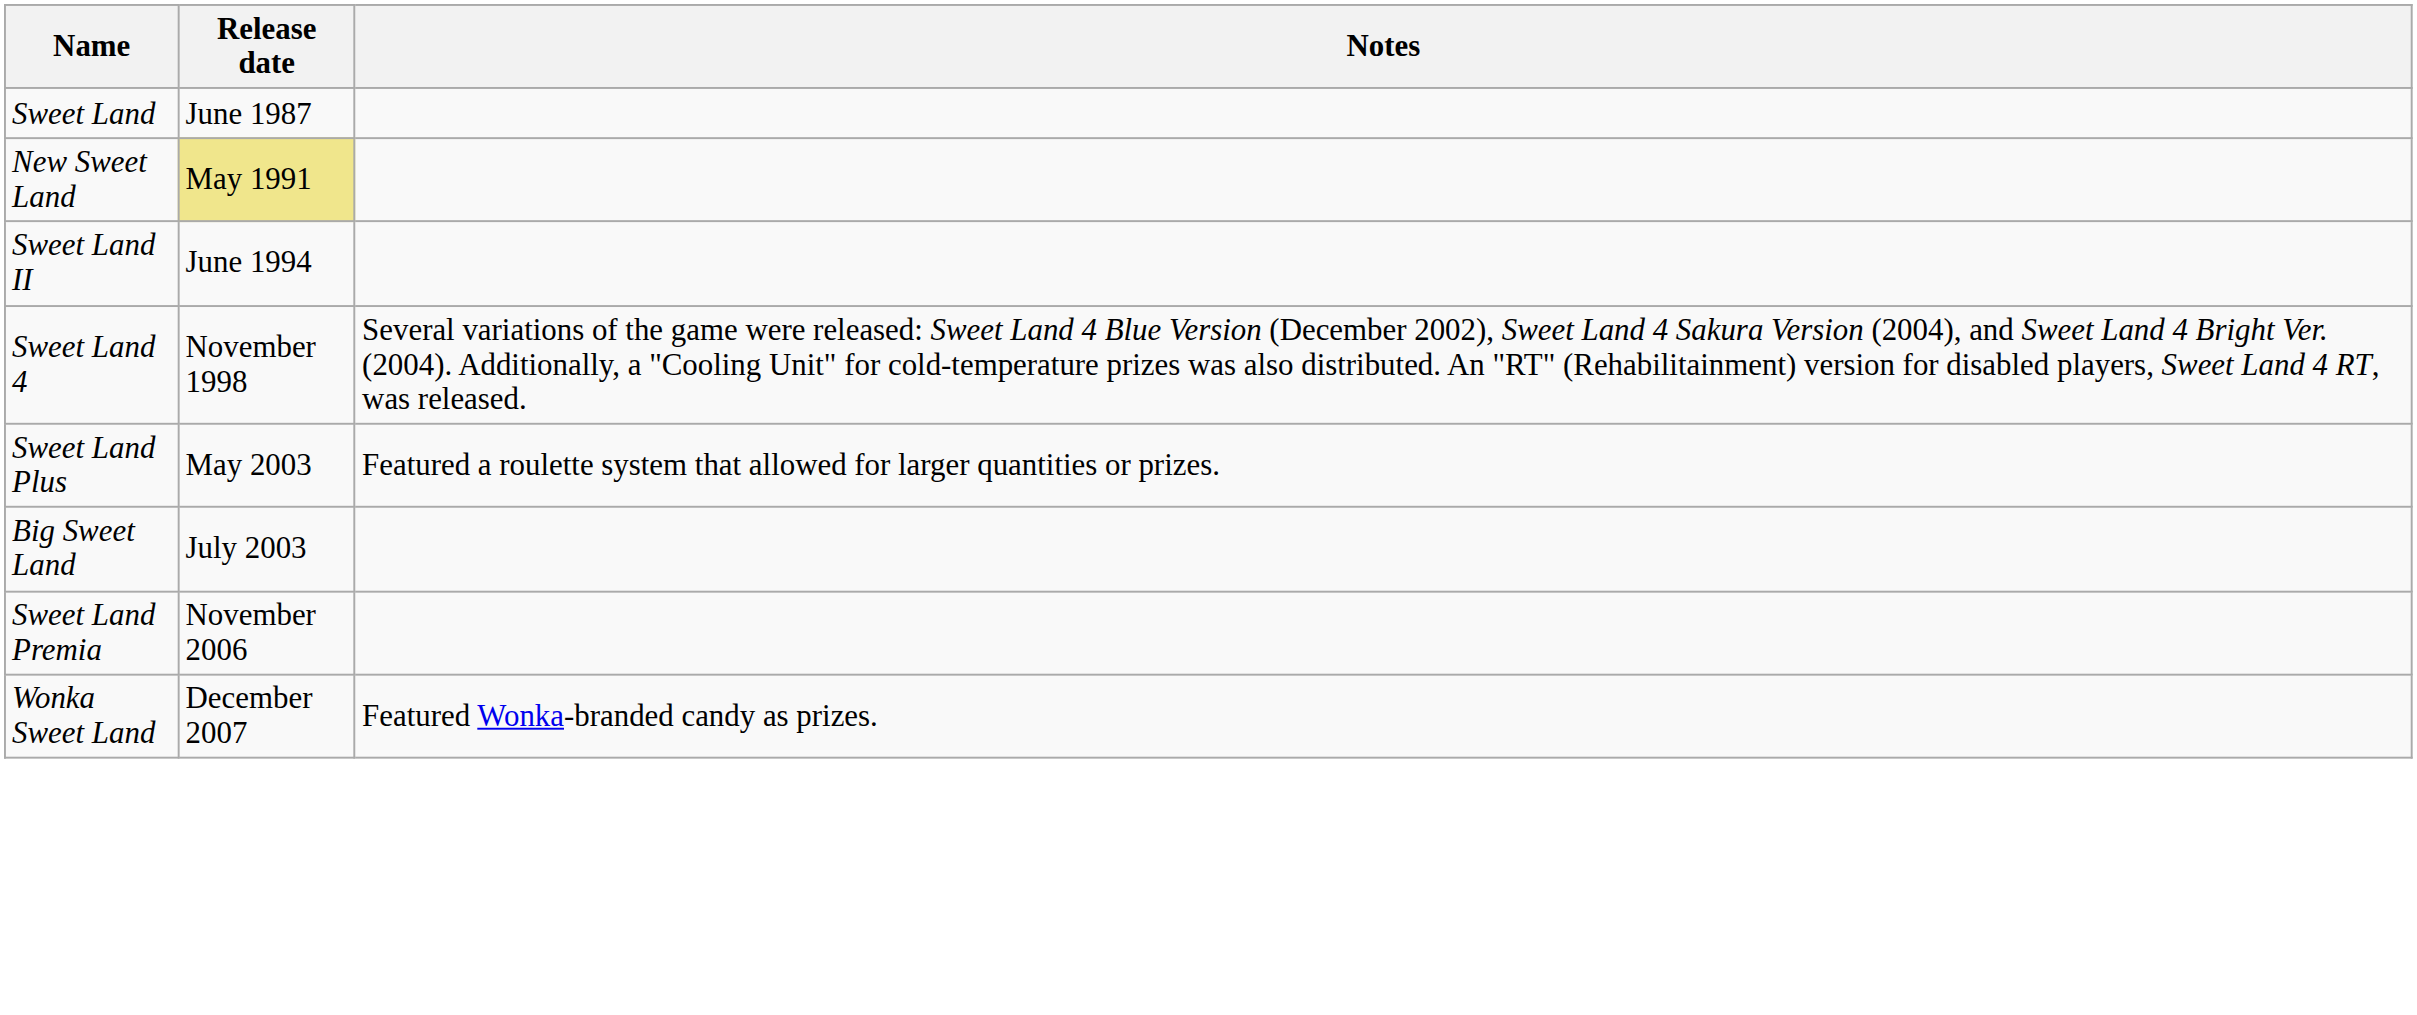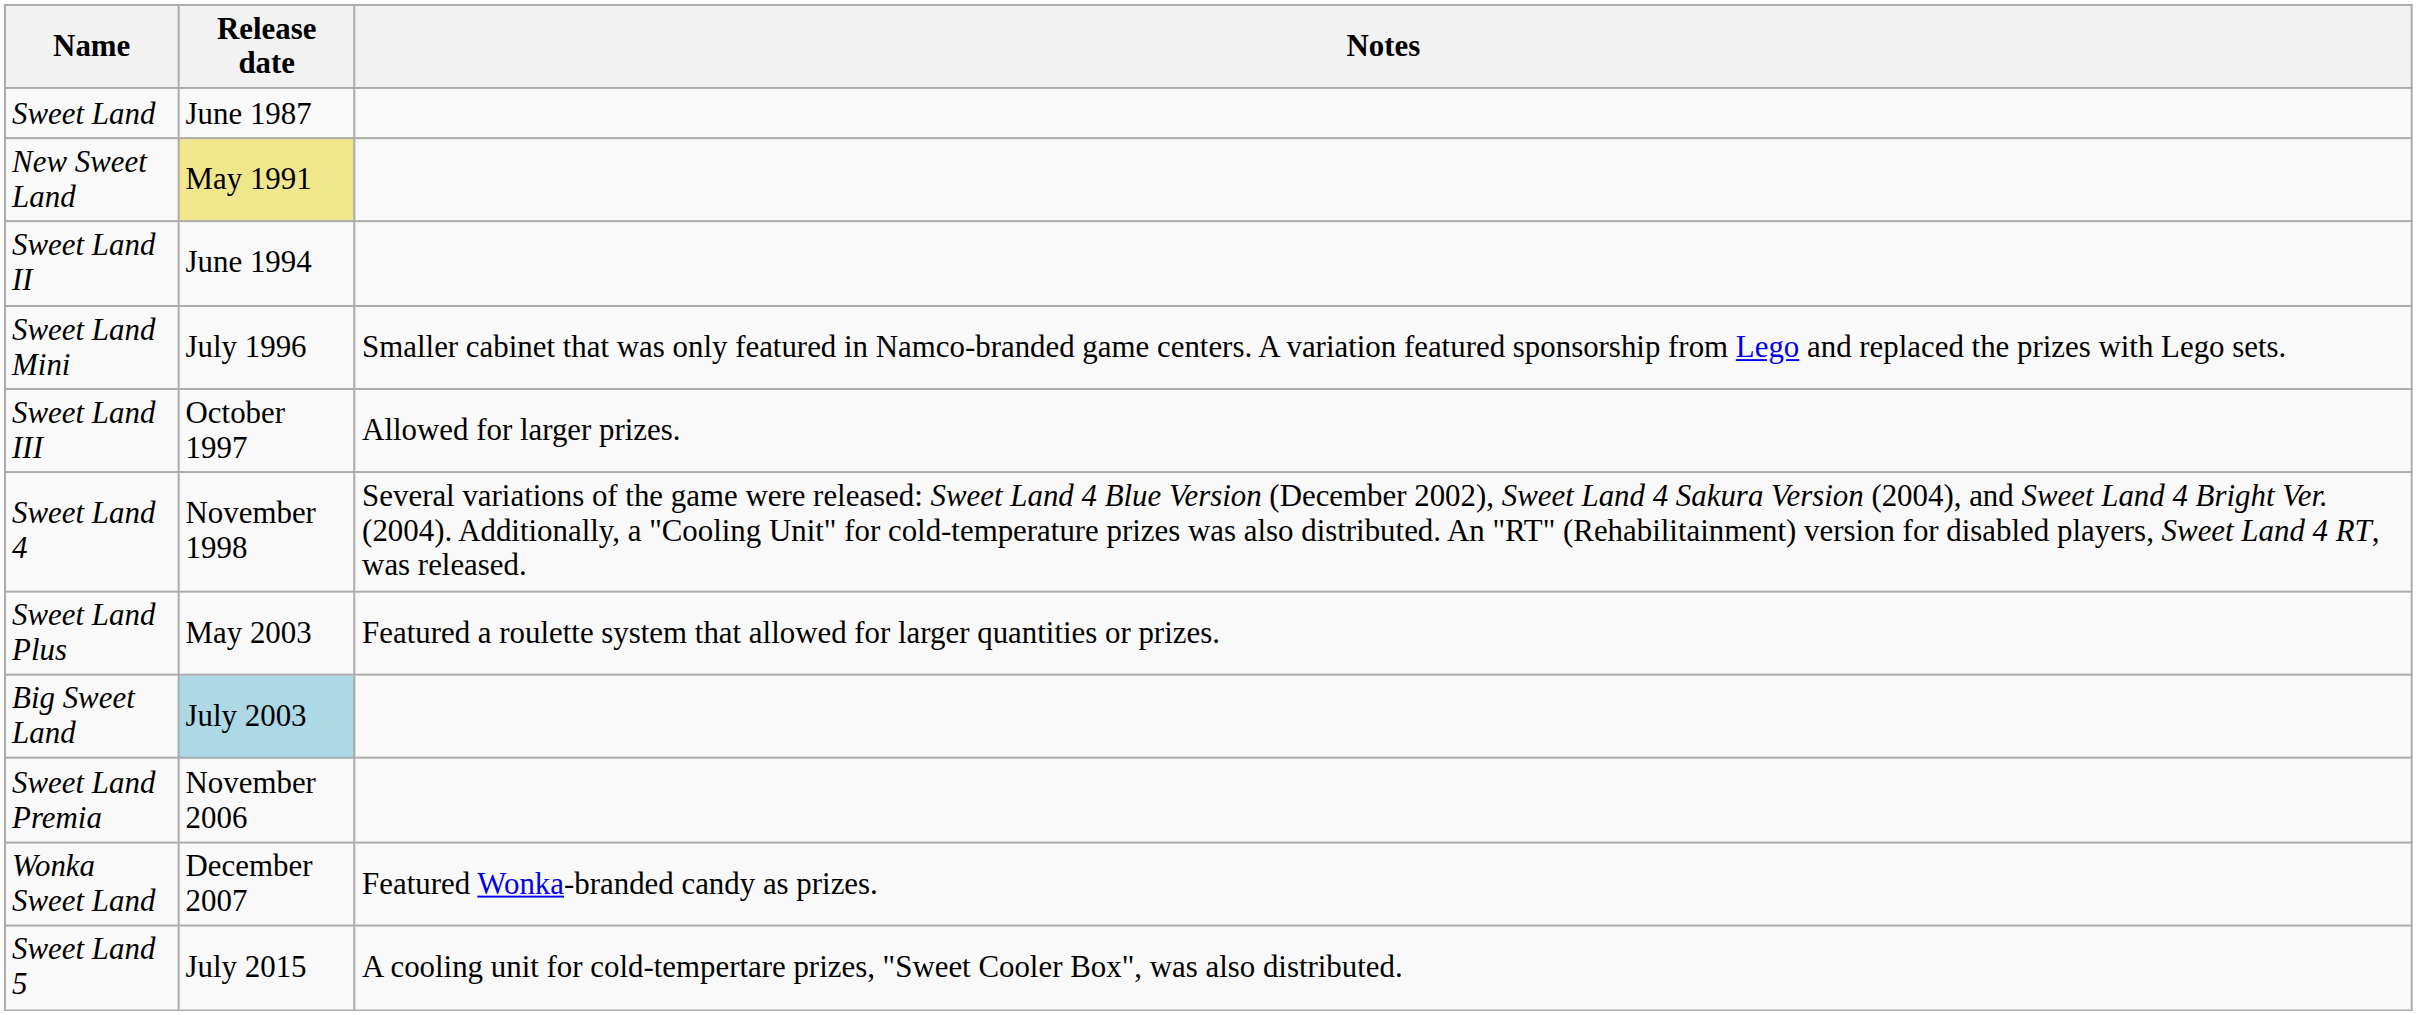 <table class="wikitable sortable">
 <tr>
 <th>Name</th>
 <th>Release date</th>
 <th>Notes</th>
 </tr>
 <tr>
 <td><em>Sweet Land</em></td>
 <td>June 1987</td>
 <td></td>
 </tr>
 <tr>
 <td><em>New Sweet Land</em></td>
 <td style="background: khaki;">May 1991</td>
 <td></td>
 </tr>
 <tr>
 <td><em>Sweet Land II</em></td>
 <td>June 1994</td>
 <td></td>
 </tr>
 <tr>
+<td><em>Sweet Land Mini</em></td>
+<td>July 1996</td>
+<td>Smaller cabinet that was only featured in Namco-branded game centers. A variation featured sponsorship from <a href='#'>Lego</a> and replaced the prizes with Lego sets.</td>
+</tr>
+<tr>
+<td><em>Sweet Land III</em></td>
+<td>October 1997</td>
+<td>Allowed for larger prizes.</td>
+</tr>
+<tr>
 <td><em>Sweet Land 4</em></td>
 <td>November 1998</td>
 <td>Several variations of the game were released: <em>Sweet Land 4 Blue Version</em> (December 2002), <em>Sweet Land 4 Sakura Version</em> (2004), and <em>Sweet Land 4 Bright Ver.</em> (2004). Additionally, a "Cooling Unit" for cold-temperature prizes was also distributed. An "RT" (Rehabilitainment) version for disabled players, <em>Sweet Land 4 RT</em>, was released.</td>
 </tr>
 <tr>
 <td><em>Sweet Land Plus</em></td>
 <td>May 2003</td>
 <td>Featured a roulette system that allowed for larger quantities or prizes.</td>
 </tr>
 <tr>
 <td><em>Big Sweet Land</em></td>
-<td>July 2003</td>
+<td style="background: lightblue;">July 2003</td>
 <td></td>
 </tr>
 <tr>
 <td><em>Sweet Land Premia</em></td>
 <td>November 2006</td>
 <td></td>
 </tr>
 <tr>
 <td><em>Wonka Sweet Land</em></td>
 <td>December 2007</td>
 <td>Featured <a href='#'>Wonka</a>-branded candy as prizes.</td>
 </tr>
+<tr>
+<td><em>Sweet Land 5</em></td>
+<td>July 2015</td>
+<td>A cooling unit for cold-tempertare prizes, "Sweet Cooler Box", was also distributed.</td>
+</tr>
 </table>
